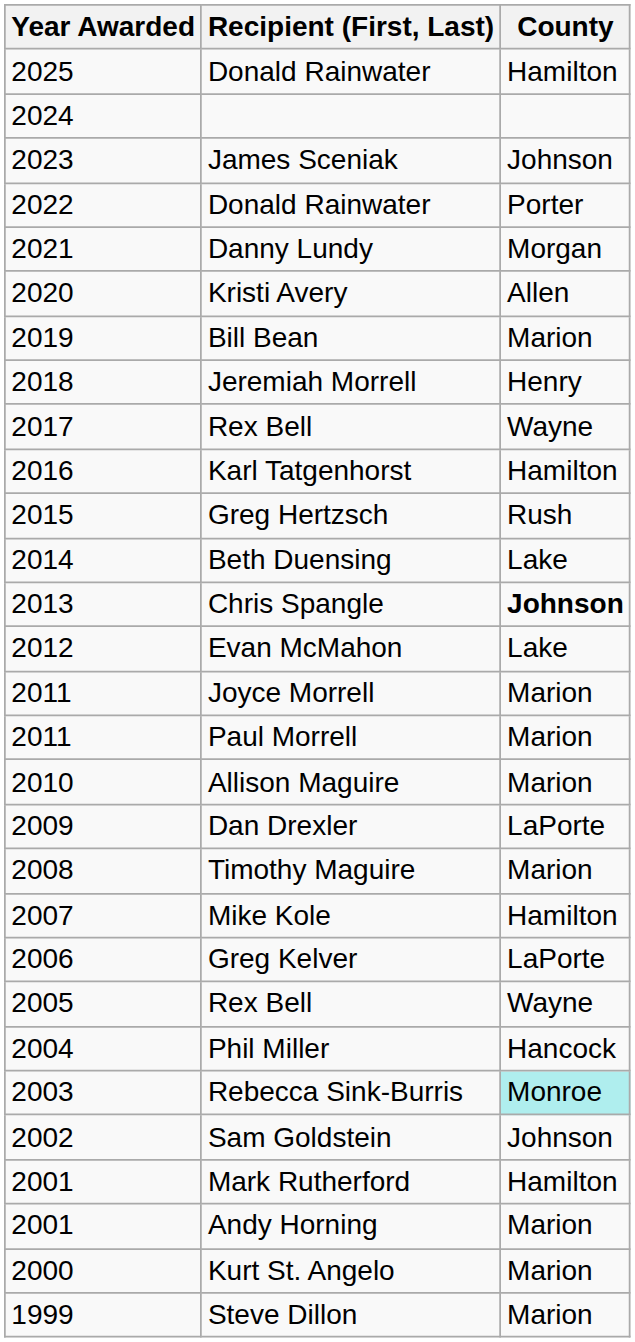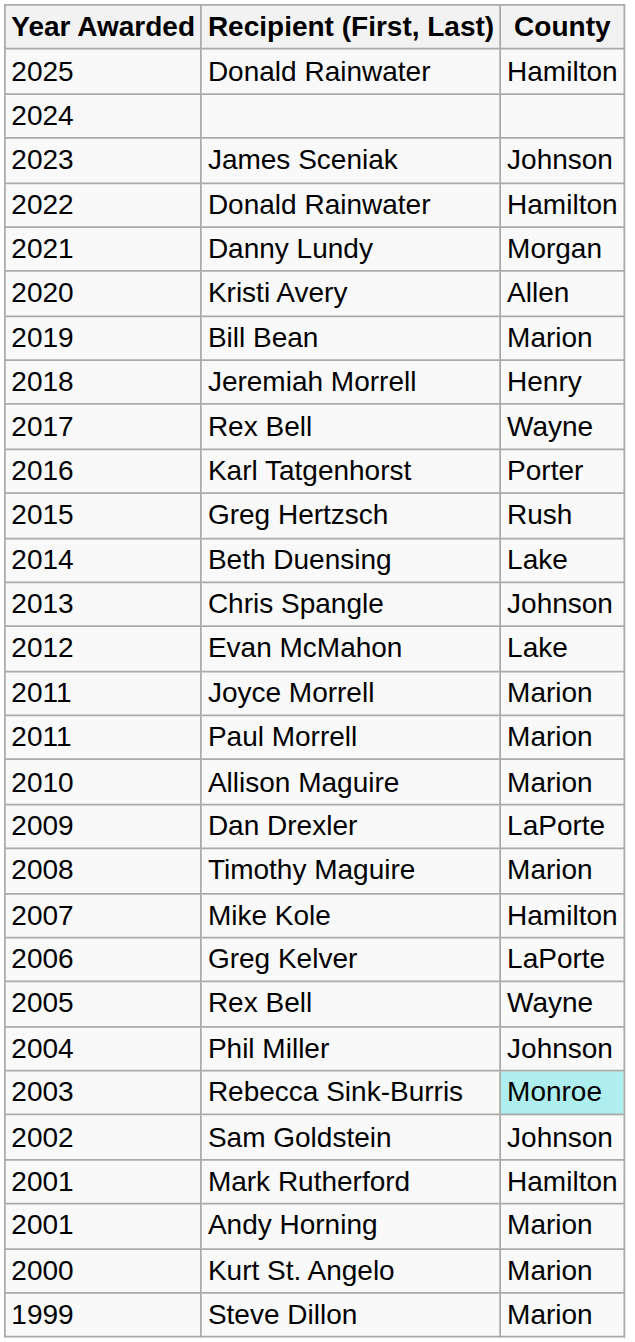 <table class="wikitable">
 <tr>
 <th>Year Awarded</th>
 <th>Recipient (First, Last)</th>
 <th>County</th>
 </tr>
 <tr>
 <td>2025</td>
 <td>Donald Rainwater</td>
 <td>Hamilton</td>
 </tr>
 <tr>
 <td>2024</td>
 <td></td>
 </tr>
 <tr>
 <td>2023</td>
 <td>James Sceniak</td>
 <td>Johnson</td>
 </tr>
 <tr>
 <td>2022</td>
 <td>Donald Rainwater</td>
-<td>Porter</td>
+<td>Hamilton</td>
 </tr>
 <tr>
 <td>2021</td>
 <td>Danny Lundy</td>
 <td>Morgan</td>
 </tr>
 <tr>
 <td>2020</td>
 <td>Kristi Avery</td>
 <td>Allen</td>
 </tr>
 <tr>
 <td>2019</td>
 <td>Bill Bean</td>
 <td>Marion</td>
 </tr>
 <tr>
 <td>2018</td>
 <td>Jeremiah Morrell</td>
 <td>Henry</td>
 </tr>
 <tr>
 <td>2017</td>
 <td>Rex Bell</td>
 <td>Wayne</td>
 </tr>
 <tr>
 <td>2016</td>
 <td>Karl Tatgenhorst</td>
-<td>Hamilton</td>
+<td>Porter</td>
 </tr>
 <tr>
 <td>2015</td>
 <td>Greg Hertzsch</td>
 <td>Rush</td>
 </tr>
 <tr>
 <td>2014</td>
 <td>Beth Duensing</td>
 <td>Lake</td>
 </tr>
 <tr>
 <td>2013</td>
 <td>Chris Spangle</td>
-<td><strong>Johnson</strong></td>
+<td>Johnson</td>
 </tr>
 <tr>
 <td>2012</td>
 <td>Evan McMahon</td>
 <td>Lake</td>
 </tr>
 <tr>
 <td>2011</td>
 <td>Joyce Morrell</td>
 <td>Marion</td>
 </tr>
 <tr>
 <td>2011</td>
 <td>Paul Morrell</td>
 <td>Marion</td>
 </tr>
 <tr>
 <td>2010</td>
 <td>Allison Maguire</td>
 <td>Marion</td>
 </tr>
 <tr>
 <td>2009</td>
 <td>Dan Drexler</td>
 <td>LaPorte</td>
 </tr>
 <tr>
 <td>2008</td>
 <td>Timothy Maguire</td>
 <td>Marion</td>
 </tr>
 <tr>
 <td>2007</td>
 <td>Mike Kole</td>
 <td>Hamilton</td>
 </tr>
 <tr>
 <td>2006</td>
 <td>Greg Kelver</td>
 <td>LaPorte</td>
 </tr>
 <tr>
 <td>2005</td>
 <td>Rex Bell</td>
 <td>Wayne</td>
 </tr>
 <tr>
 <td>2004</td>
 <td>Phil Miller</td>
-<td>Hancock</td>
+<td>Johnson</td>
 </tr>
 <tr>
 <td>2003</td>
 <td>Rebecca Sink-Burris</td>
 <td style="background: paleturquoise;">Monroe</td>
 </tr>
 <tr>
 <td>2002</td>
 <td>Sam Goldstein</td>
 <td>Johnson</td>
 </tr>
 <tr>
 <td>2001</td>
 <td>Mark Rutherford</td>
 <td>Hamilton</td>
 </tr>
 <tr>
 <td>2001</td>
 <td>Andy Horning</td>
 <td>Marion</td>
 </tr>
 <tr>
 <td>2000</td>
 <td>Kurt St. Angelo</td>
 <td>Marion</td>
 </tr>
 <tr>
 <td>1999</td>
 <td>Steve Dillon</td>
 <td>Marion</td>
 </tr>
 </table>
